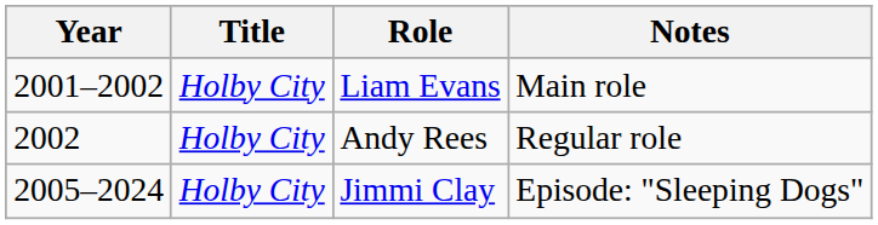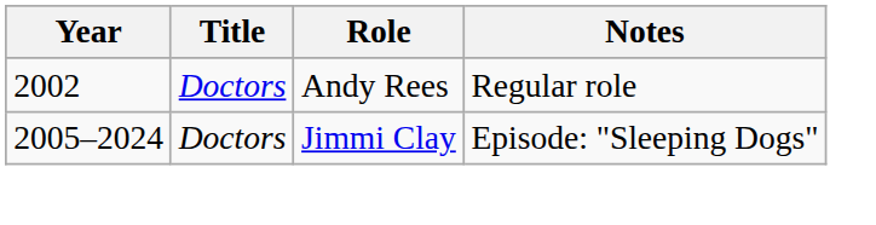 <table class="wikitable sortable">
 <tr>
 <th>Year</th>
 <th>Title</th>
 <th>Role</th>
 <th class="unsortable">Notes</th>
 </tr>
 <tr>
-<td>2001–2002</td>
-<td><em><a href='#'>Holby City</a></em></td>
-<td><a href='#'>Liam Evans</a></td>
-<td>Main role</td>
-</tr>
-<tr>
 <td>2002</td>
-<td><em><a href='#'>Holby City</a></em></td>
+<td><em><a href='#'>Doctors</a></em></td>
 <td>Andy Rees</td>
 <td>Regular role</td>
 </tr>
 <tr>
 <td>2005–2024</td>
-<td><em><a href='#'>Holby City</a></em></td>
+<td><em>Doctors</em></td>
 <td><a href='#'>Jimmi Clay</a></td>
 <td>Episode: "Sleeping Dogs"</td>
 </tr>
 </table>
